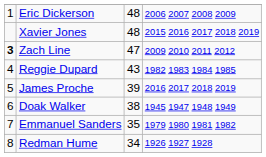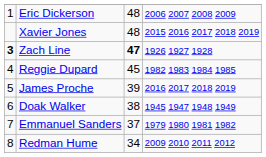 <table class="wikitable">
 <tr>
 </tr>
 <tr>
 <td>1</td>
 <td><a href='#'>Eric Dickerson</a></td>
 <td>48</td>
 <td style="font-size:80%;"><a href='#'>2006</a> <a href='#'>2007</a> <a href='#'>2008</a> <a href='#'>2009</a></td>
 </tr>
 <tr>
 <td></td>
 <td><a href='#'>Xavier Jones</a></td>
 <td>48</td>
 <td style="font-size:80%;"><a href='#'>2015</a> <a href='#'>2016</a> <a href='#'>2017</a> <a href='#'>2018</a> <a href='#'>2019</a></td>
 </tr>
 <tr>
 <td><strong>3</strong></td>
 <td><a href='#'>Zach Line</a></td>
-<td>47</td>
-<td style="font-size:80%;"><a href='#'>2009</a> <a href='#'>2010</a> <a href='#'>2011</a> <a href='#'>2012</a></td>
+<td><strong>47</strong></td>
+<td style="font-size:80%;"><a href='#'>1926</a> <a href='#'>1927</a> <a href='#'>1928</a></td>
 </tr>
 <tr>
 <td>4</td>
 <td><a href='#'>Reggie Dupard</a></td>
-<td>43</td>
+<td>45</td>
 <td style="font-size:80%;"><a href='#'>1982</a> <a href='#'>1983</a> <a href='#'>1984</a> <a href='#'>1985</a></td>
 </tr>
 <tr>
 <td>5</td>
 <td><a href='#'>James Proche</a></td>
 <td>39</td>
 <td style="font-size:80%;"><a href='#'>2016</a> <a href='#'>2017</a> <a href='#'>2018</a> <a href='#'>2019</a></td>
 </tr>
 <tr>
 <td>6</td>
 <td><a href='#'>Doak Walker</a></td>
 <td>38</td>
 <td style="font-size:80%;"><a href='#'>1945</a> <a href='#'>1947</a> <a href='#'>1948</a> <a href='#'>1949</a></td>
 </tr>
 <tr>
 <td>7</td>
 <td><a href='#'>Emmanuel Sanders</a></td>
-<td>35</td>
+<td>37</td>
 <td style="font-size:80%;"><a href='#'>1979</a> <a href='#'>1980</a> <a href='#'>1981</a> <a href='#'>1982</a></td>
 </tr>
 <tr>
 <td>8</td>
 <td><a href='#'>Redman Hume</a></td>
 <td>34</td>
-<td style="font-size:80%;"><a href='#'>1926</a> <a href='#'>1927</a> <a href='#'>1928</a></td>
+<td style="font-size:80%;"><a href='#'>2009</a> <a href='#'>2010</a> <a href='#'>2011</a> <a href='#'>2012</a></td>
 </tr>
 </table>
